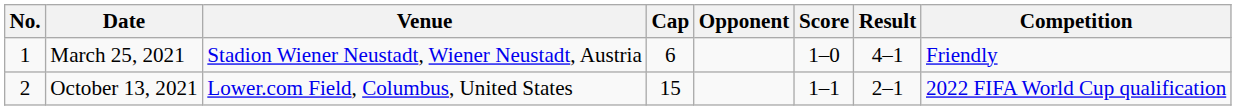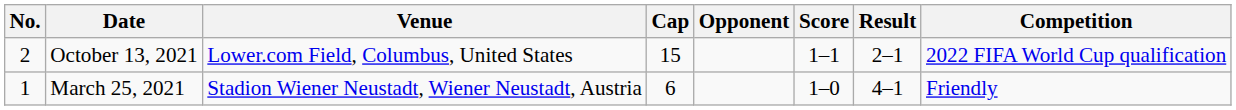 <table class="wikitable">
 <tr>
 <th scope="col">No.</th>
 <th scope="col">Date</th>
 <th scope="col">Venue</th>
 <th scope="col">Cap</th>
 <th scope="col">Opponent</th>
 <th scope="col">Score</th>
 <th scope="col">Result</th>
 <th scope="col">Competition</th>
 </tr>
 <tr>
+<td align="center">2</td>
+<td>October 13, 2021</td>
+<td><a href='#'>Lower.com Field</a>, <a href='#'>Columbus</a>, United States</td>
+<td align="center">15</td>
+<td></td>
+<td align="center">1–1</td>
+<td align="center">2–1</td>
+<td><a href='#'>2022 FIFA World Cup qualification</a></td>
+</tr>
+<tr>
 <td align="center">1</td>
 <td>March 25, 2021</td>
 <td><a href='#'>Stadion Wiener Neustadt</a>, <a href='#'>Wiener Neustadt</a>, Austria</td>
 <td align="center">6</td>
 <td></td>
 <td align="center">1–0</td>
 <td align="center">4–1</td>
 <td><a href='#'>Friendly</a></td>
 </tr>
-<tr>
-<td align="center">2</td>
-<td>October 13, 2021</td>
-<td><a href='#'>Lower.com Field</a>, <a href='#'>Columbus</a>, United States</td>
-<td align="center">15</td>
-<td></td>
-<td align="center">1–1</td>
-<td align="center">2–1</td>
-<td><a href='#'>2022 FIFA World Cup qualification</a></td>
-</tr>
 </table>
